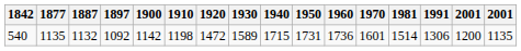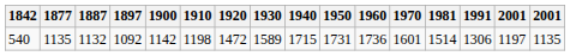 <table class="wikitable">
 <tr>
 <th>1842</th>
 <th>1877</th>
 <th>1887</th>
 <th>1897</th>
 <th>1900</th>
 <th>1910</th>
 <th>1920</th>
 <th>1930</th>
 <th>1940</th>
 <th>1950</th>
 <th>1960</th>
 <th>1970</th>
 <th>1981</th>
 <th>1991</th>
 <th>2001</th>
 <th>2001</th>
 </tr>
 <tr>
 <td>540</td>
 <td>1135</td>
 <td>1132</td>
 <td>1092</td>
 <td>1142</td>
 <td>1198</td>
 <td>1472</td>
 <td>1589</td>
 <td>1715</td>
 <td>1731</td>
 <td>1736</td>
 <td>1601</td>
 <td>1514</td>
 <td>1306</td>
-<td>1200</td>
+<td>1197</td>
 <td>1135</td>
 </tr>
 </table>
